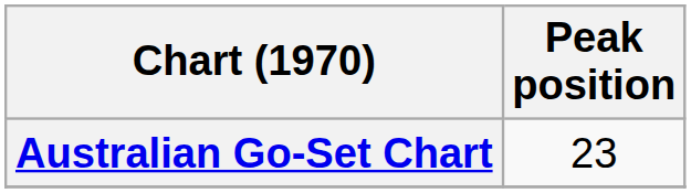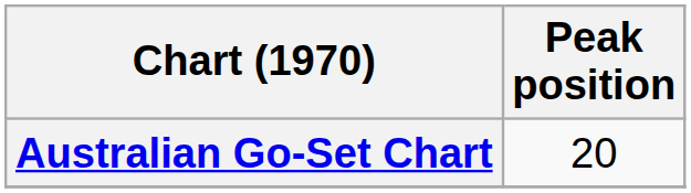 <table class="wikitable sortable plainrowheaders">
 <tr>
 <th scope="col">Chart (1970)</th>
 <th scope="col">Peak <br>position</th>
 </tr>
 <tr>
 <th scope="row"><a href='#'>Australian Go-Set Chart</a></th>
-<td style="text-align:center;">23</td>
+<td style="text-align:center;">20</td>
 </tr>
 <tr>
 </tr>
 <tr>
 </tr>
 </table>
